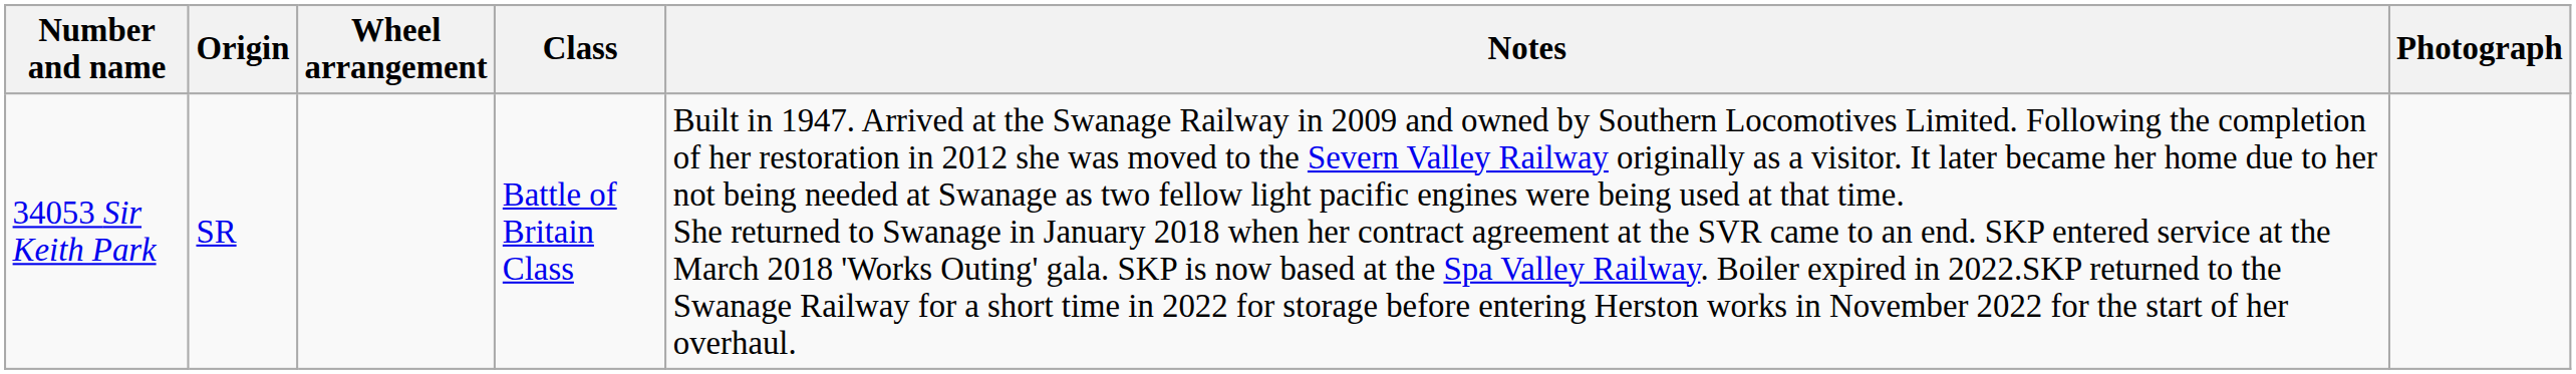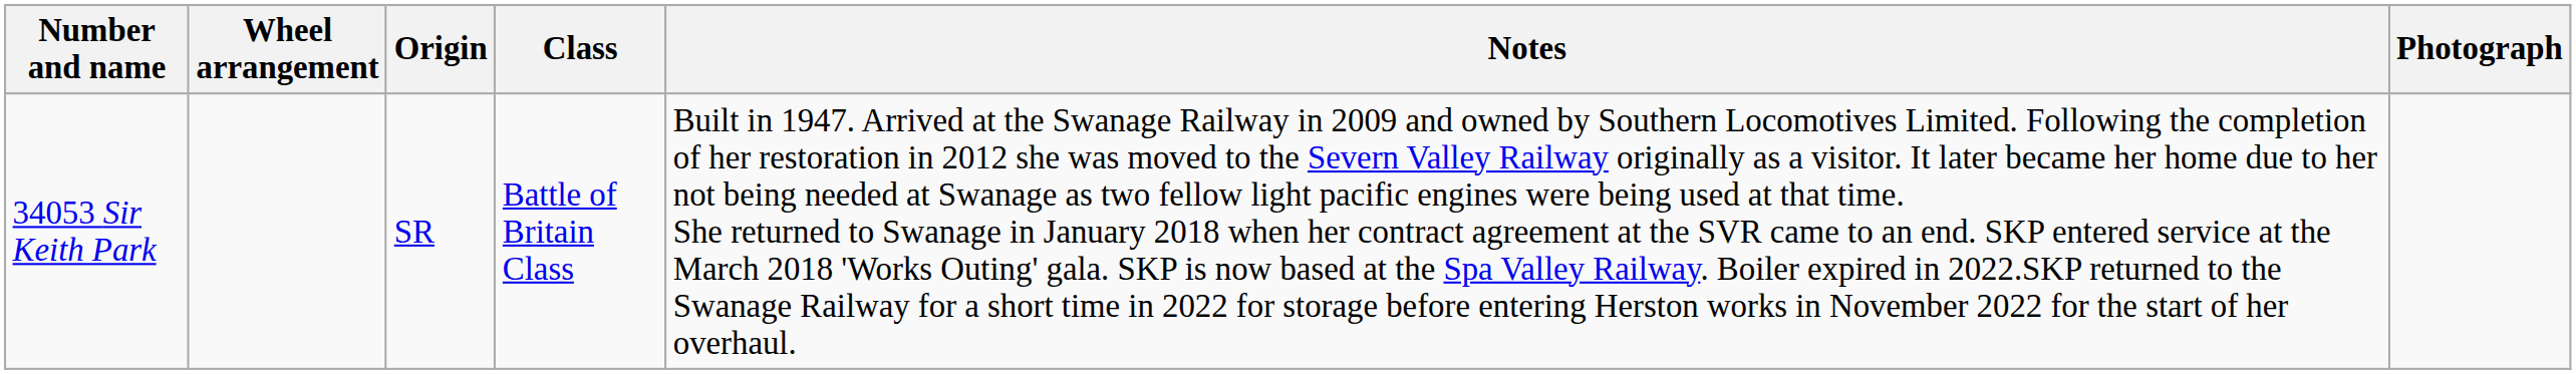 <table class="wikitable">
 <tr>
 <th>Number and name</th>
+<th>Wheel<br>arrangement</th>
 <th>Origin</th>
-<th>Wheel<br>arrangement</th>
 <th>Class</th>
 <th>Notes</th>
 <th>Photograph</th>
 </tr>
 <tr>
 <td><a href='#'>34053 <em>Sir Keith Park</em></a></td>
+<td></td>
 <td><a href='#'>SR</a></td>
-<td></td>
 <td><a href='#'>Battle of Britain Class</a></td>
 <td>Built in 1947. Arrived at the Swanage Railway in 2009 and owned by Southern Locomotives Limited. Following the completion of her restoration in 2012 she was moved to the <a href='#'>Severn Valley Railway</a> originally as a visitor. It later became her home due to her not being needed at Swanage as two fellow light pacific engines were being used at that time.<br>She returned to Swanage in January 2018 when her contract agreement at the SVR came to an end. SKP entered service at the March 2018 'Works Outing' gala. SKP is now based at the <a href='#'>Spa Valley Railway</a>. Boiler expired in 2022.SKP returned to the Swanage Railway for a short time in 2022 for storage before entering Herston works in November 2022 for the start of her overhaul.</td>
 <td></td>
 </tr>
 </table>
